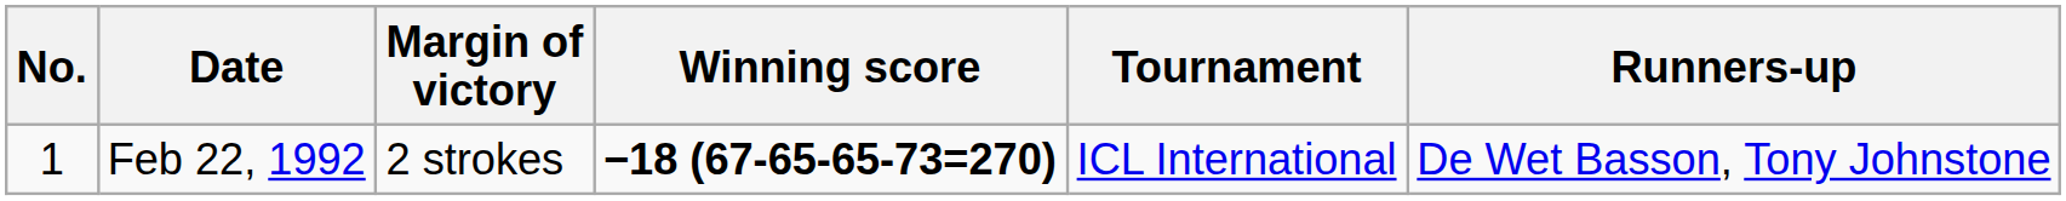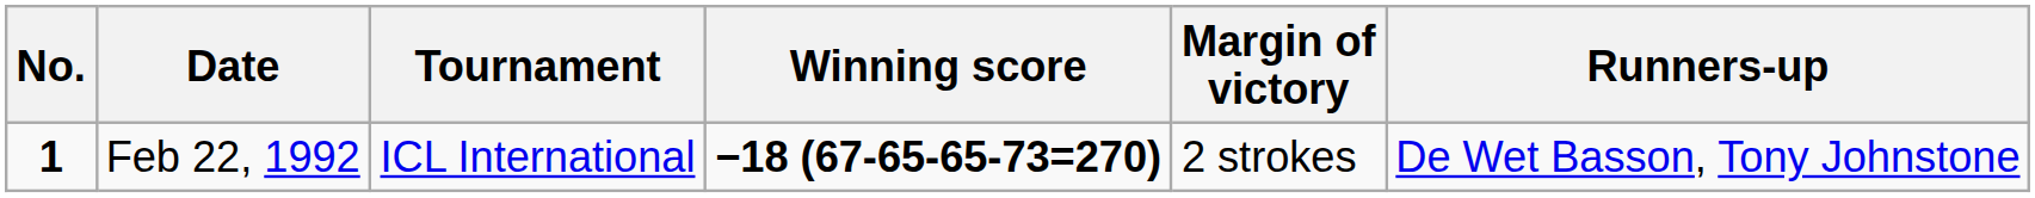 <table class="wikitable" style="font-size:95%;">
 <tr>
 <th>No.</th>
 <th>Date</th>
+<th>Tournament</th>
+<th>Winning score</th>
 <th>Margin of<br>victory</th>
-<th>Winning score</th>
-<th>Tournament</th>
 <th>Runners-up</th>
 </tr>
 <tr>
-<td align=center>1</td>
+<td align=center><strong>1</strong></td>
 <td align=right>Feb 22, <a href='#'>1992</a></td>
+<td><a href='#'>ICL International</a></td>
+<td><strong>−18 (67-65-65-73=270)</strong></td>
 <td>2 strokes</td>
-<td><strong>−18 (67-65-65-73=270)</strong></td>
-<td><a href='#'>ICL International</a></td>
 <td> <a href='#'>De Wet Basson</a>,  <a href='#'>Tony Johnstone</a></td>
 </tr>
 </table>
